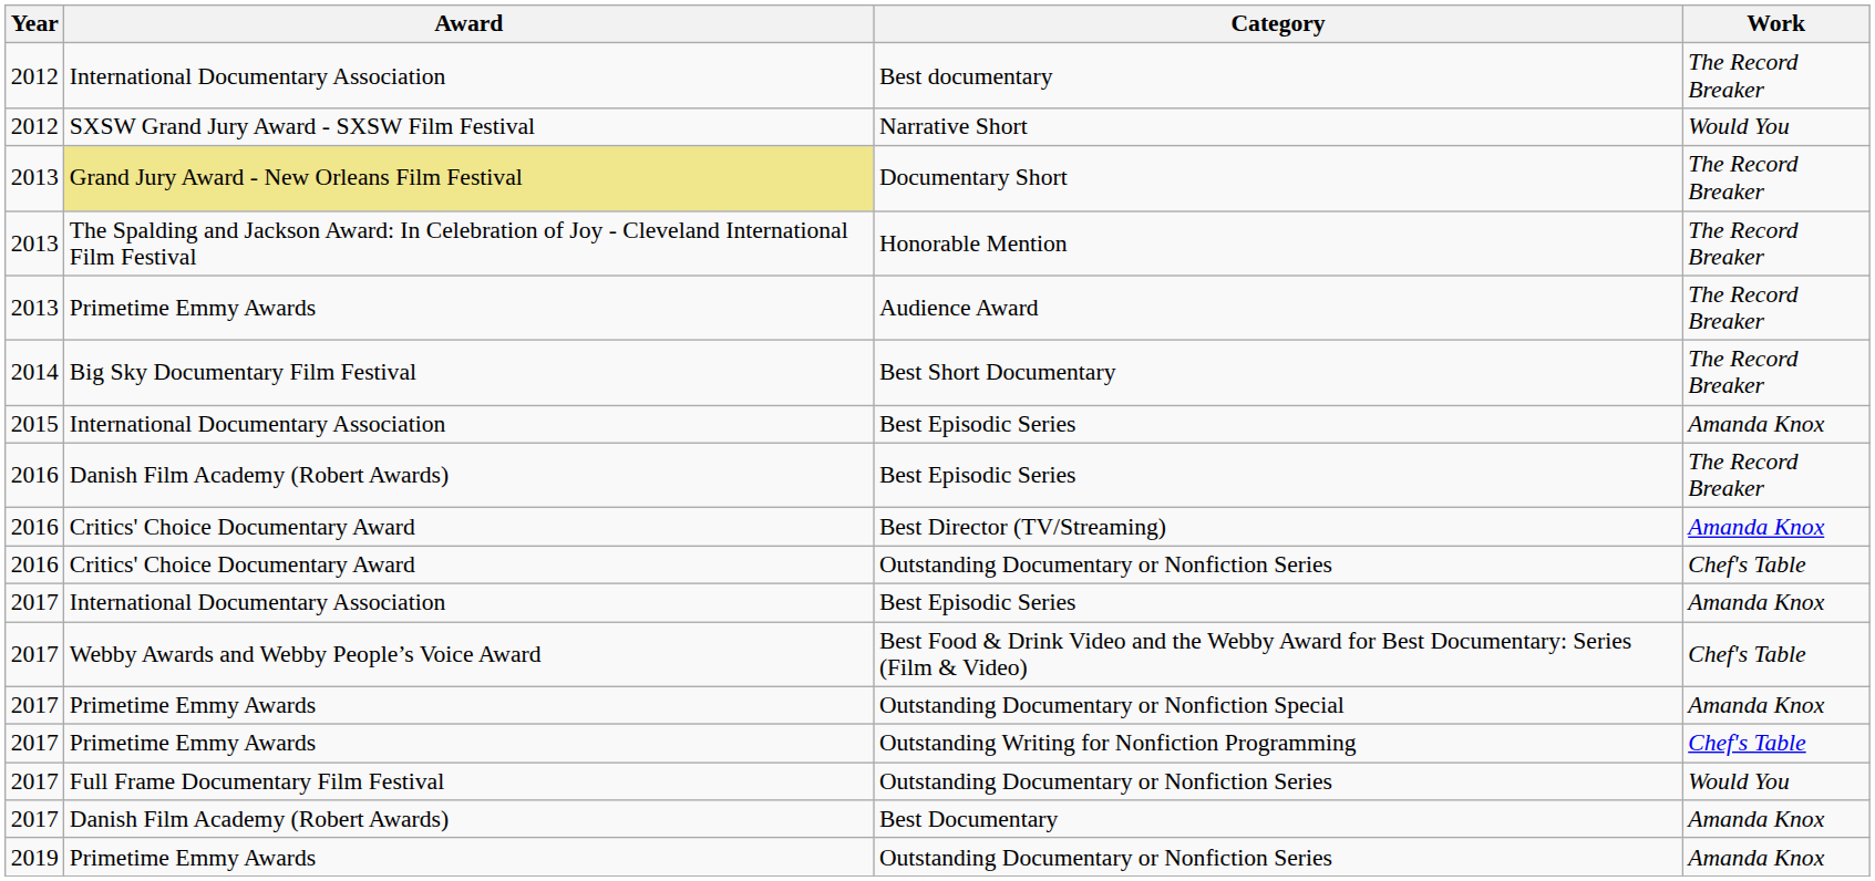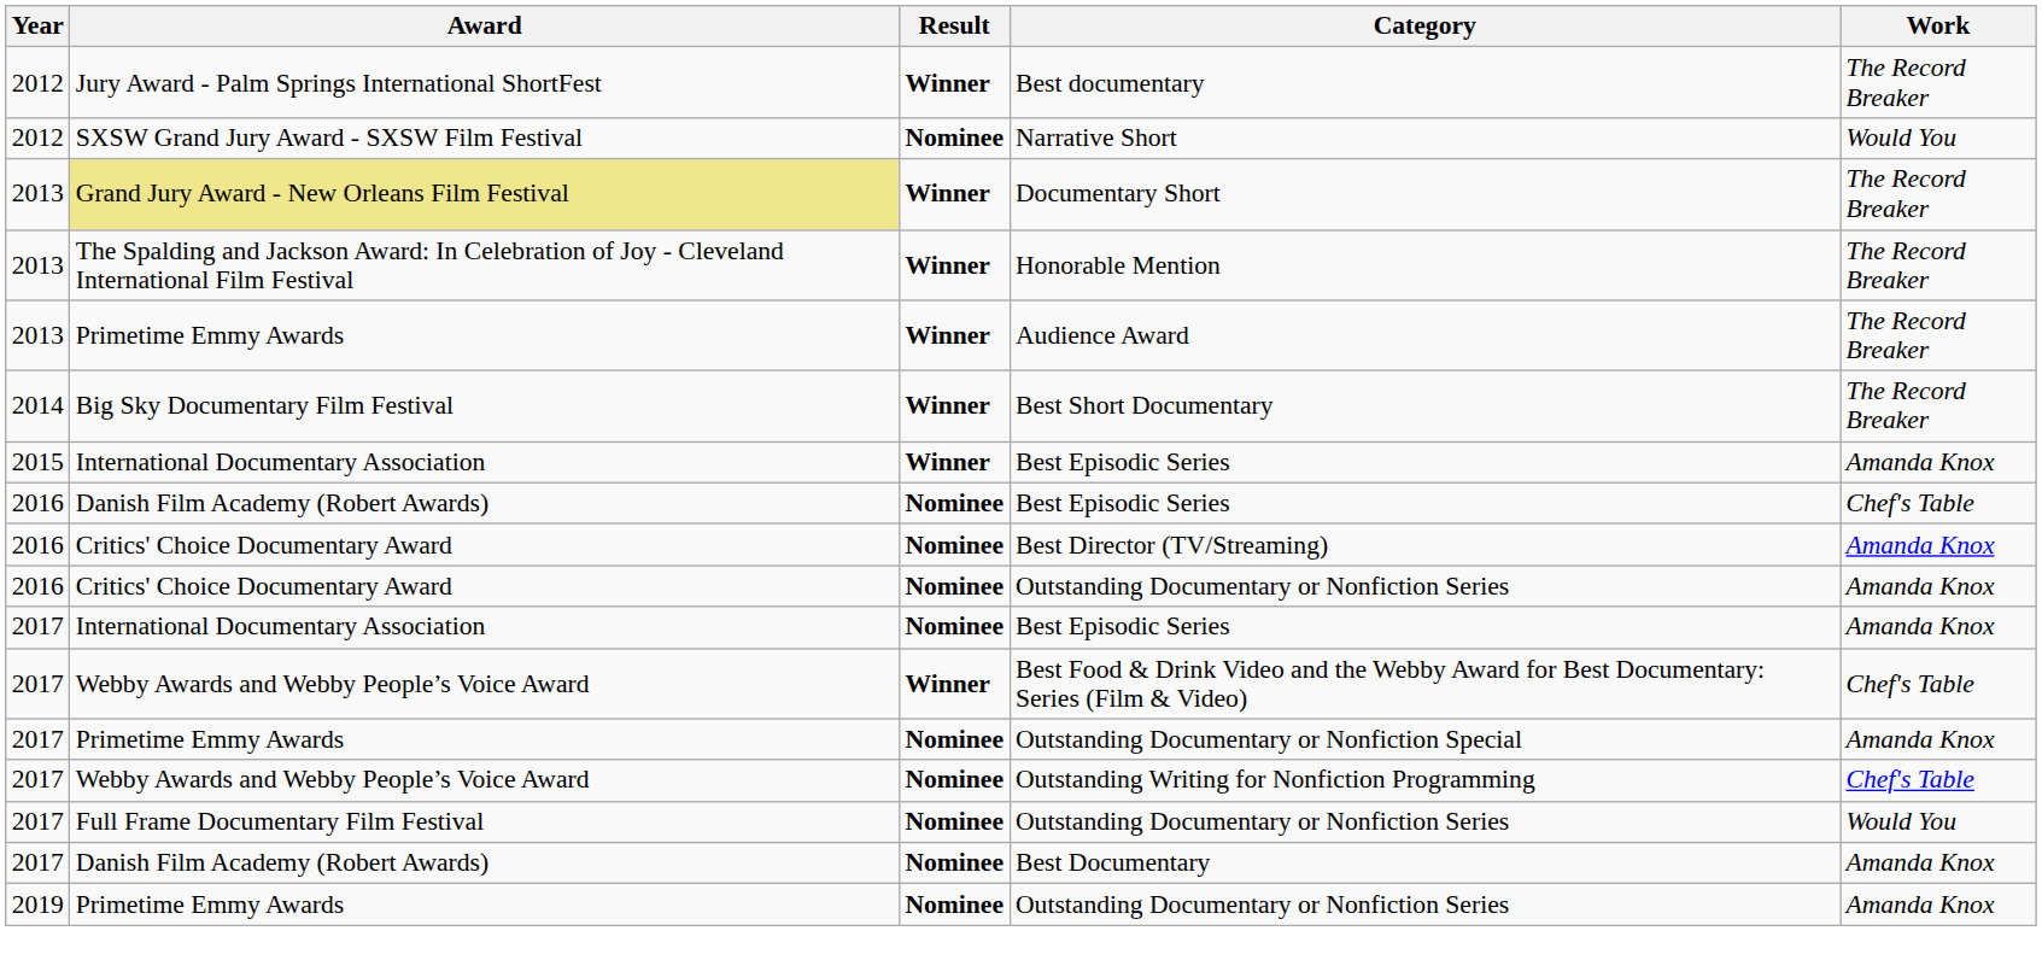 <table class="wikitable">
 <tr>
 <th>Year</th>
 <th>Award</th>
+<th>Result</th>
 <th>Category</th>
 <th>Work</th>
 </tr>
 <tr>
 <td>2012</td>
-<td>International Documentary Association</td>
+<td>Jury Award - Palm Springs International ShortFest</td>
+<td><strong>Winner</strong></td>
 <td>Best documentary</td>
 <td><em>The Record Breaker</em></td>
 </tr>
 <tr>
 <td>2012</td>
 <td>SXSW Grand Jury Award - SXSW Film Festival</td>
+<td><strong>Nominee</strong></td>
 <td>Narrative Short</td>
 <td><em>Would You</em></td>
 </tr>
 <tr>
 <td>2013</td>
 <td style="background: khaki;">Grand Jury Award - New Orleans Film Festival</td>
+<td><strong>Winner</strong></td>
 <td>Documentary Short</td>
 <td><em>The Record Breaker</em></td>
 </tr>
 <tr>
 <td>2013</td>
 <td>The Spalding and Jackson Award: In Celebration of Joy - Cleveland International Film Festival</td>
+<td><strong>Winner</strong></td>
 <td>Honorable Mention</td>
 <td><em>The Record Breaker</em></td>
 </tr>
 <tr>
 <td>2013</td>
 <td>Primetime Emmy Awards</td>
+<td><strong>Winner</strong></td>
 <td>Audience Award</td>
 <td><em>The Record Breaker</em></td>
 </tr>
 <tr>
 <td>2014</td>
 <td>Big Sky Documentary Film Festival</td>
+<td><strong>Winner</strong></td>
 <td>Best Short Documentary</td>
 <td><em>The Record Breaker</em></td>
 </tr>
 <tr>
 <td>2015</td>
 <td>International Documentary Association</td>
+<td><strong>Winner</strong></td>
 <td>Best Episodic Series</td>
 <td><em>Amanda Knox</em></td>
 </tr>
 <tr>
 <td>2016</td>
 <td>Danish Film Academy (Robert Awards)</td>
+<td><strong>Nominee</strong></td>
 <td>Best Episodic Series</td>
-<td><em>The Record Breaker</em></td>
+<td><em>Chef's Table</em></td>
 </tr>
 <tr>
 <td>2016</td>
 <td>Critics' Choice Documentary Award</td>
+<td><strong>Nominee</strong></td>
 <td>Best Director (TV/Streaming)</td>
 <td><em><a href='#'>Amanda Knox</a></em></td>
 </tr>
 <tr>
 <td>2016</td>
 <td>Critics' Choice Documentary Award</td>
+<td><strong>Nominee</strong></td>
 <td>Outstanding Documentary or Nonfiction Series</td>
-<td><em>Chef's Table</em></td>
+<td><em>Amanda Knox</em></td>
 </tr>
 <tr>
 <td>2017</td>
 <td>International Documentary Association</td>
+<td><strong>Nominee</strong></td>
 <td>Best Episodic Series</td>
 <td><em>Amanda Knox</em></td>
 </tr>
 <tr>
 <td>2017</td>
 <td>Webby Awards and Webby People’s Voice Award</td>
+<td><strong>Winner</strong></td>
 <td>Best Food & Drink Video and the Webby Award for Best Documentary: Series (Film & Video)</td>
 <td><em>Chef's Table</em></td>
 </tr>
 <tr>
 <td>2017</td>
 <td>Primetime Emmy Awards</td>
+<td><strong>Nominee</strong></td>
 <td>Outstanding Documentary or Nonfiction Special</td>
 <td><em>Amanda Knox</em></td>
 </tr>
 <tr>
 <td>2017</td>
-<td>Primetime Emmy Awards</td>
+<td>Webby Awards and Webby People’s Voice Award</td>
+<td><strong>Nominee</strong></td>
 <td>Outstanding Writing for Nonfiction Programming</td>
 <td><em><a href='#'>Chef's Table</a></em></td>
 </tr>
 <tr>
 <td>2017</td>
 <td>Full Frame Documentary Film Festival</td>
+<td><strong>Nominee</strong></td>
 <td>Outstanding Documentary or Nonfiction Series</td>
 <td><em>Would You</em></td>
 </tr>
 <tr>
 <td>2017</td>
 <td>Danish Film Academy (Robert Awards)</td>
+<td><strong>Nominee</strong></td>
 <td>Best Documentary</td>
 <td><em>Amanda Knox</em></td>
 </tr>
 <tr>
 <td>2019</td>
 <td>Primetime Emmy Awards</td>
+<td><strong>Nominee</strong></td>
 <td>Outstanding Documentary or Nonfiction Series</td>
 <td><em>Amanda Knox</em></td>
 </tr>
 </table>
